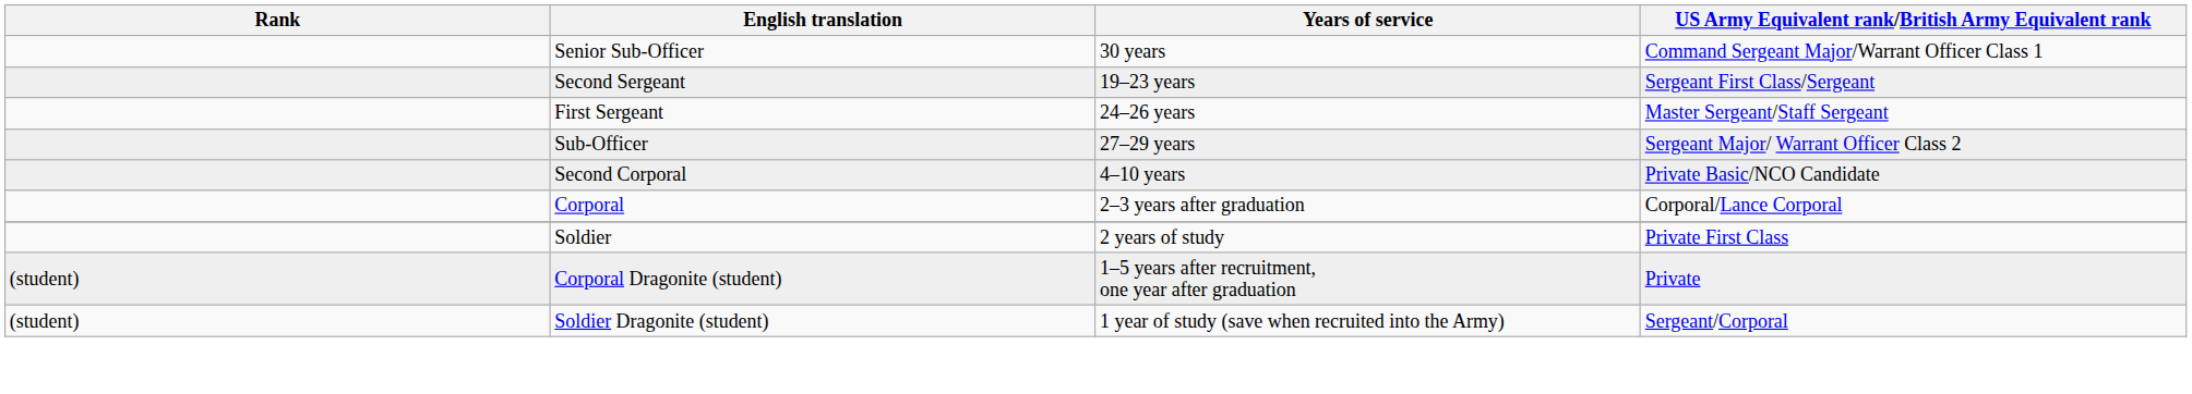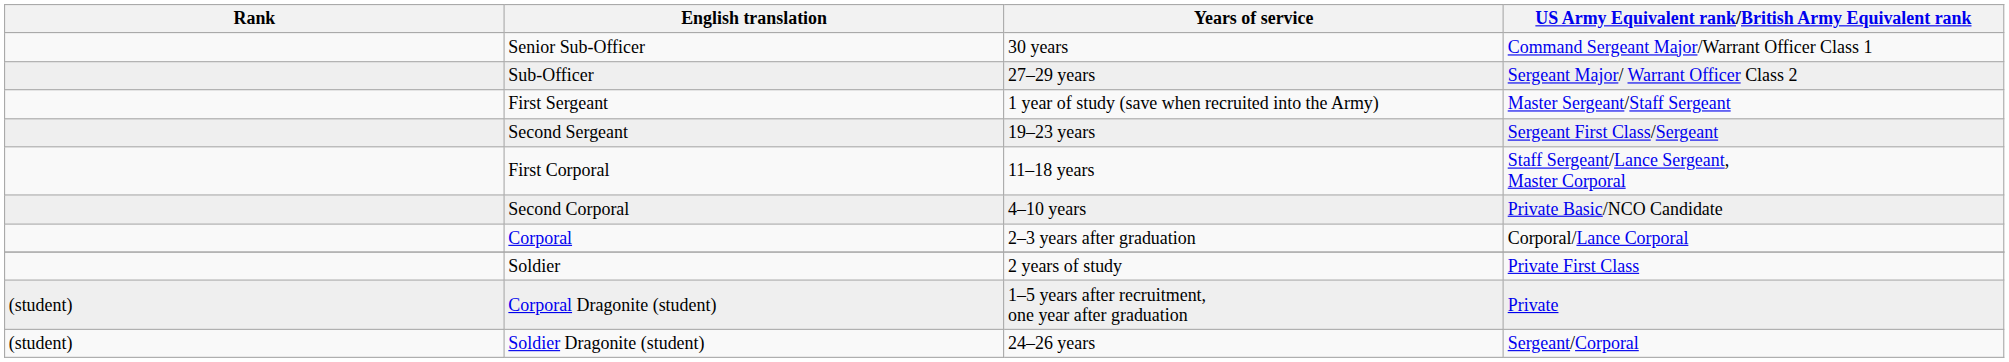 <table class="wikitable" width="90%">
 <tr>
 <th width="25%">Rank</th>
 <th width="25%">English translation</th>
 <th width="25%">Years of service</th>
 <th width="25%"><a href='#'>US Army Equivalent rank</a>/<a href='#'>British Army Equivalent rank</a></th>
 </tr>
 <tr>
 <td></td>
 <td>Senior Sub-Officer</td>
 <td>30 years</td>
 <td><a href='#'>Command Sergeant Major</a>/Warrant Officer Class 1</td>
 </tr>
 <tr style="background:#efefef;">
 <td></td>
+<td>Sub-Officer</td>
+<td>27–29 years</td>
+<td><a href='#'>Sergeant Major</a>/ <a href='#'>Warrant Officer</a> Class 2</td>
+</tr>
+<tr>
+<td></td>
+<td>First Sergeant</td>
+<td>1 year of study (save when recruited into the Army)</td>
+<td><a href='#'>Master Sergeant</a>/<a href='#'>Staff Sergeant</a></td>
+</tr>
+<tr style="background:#efefef;">
+<td></td>
 <td>Second Sergeant</td>
 <td>19–23 years</td>
 <td><a href='#'>Sergeant First Class</a>/<a href='#'>Sergeant</a></td>
 </tr>
 <tr>
 <td></td>
-<td>First Sergeant</td>
-<td>24–26 years</td>
-<td><a href='#'>Master Sergeant</a>/<a href='#'>Staff Sergeant</a></td>
-</tr>
-<tr style="background:#efefef;">
-<td></td>
-<td>Sub-Officer</td>
-<td>27–29 years</td>
-<td><a href='#'>Sergeant Major</a>/ <a href='#'>Warrant Officer</a> Class 2</td>
+<td>First Corporal</td>
+<td>11–18 years</td>
+<td><a href='#'>Staff Sergeant</a>/<a href='#'>Lance Sergeant</a>,<br> <a href='#'>Master Corporal</a></td>
 </tr>
 <tr style="background:#efefef;">
 <td></td>
 <td>Second Corporal</td>
 <td>4–10 years</td>
 <td><a href='#'>Private Basic</a>/NCO Candidate</td>
 </tr>
 <tr>
 <td></td>
 <td><a href='#'>Corporal</a></td>
 <td>2–3 years after graduation</td>
 <td>Corporal/<a href='#'>Lance Corporal</a></td>
 </tr>
 <tr style="background:#efefef;">
 </tr>
 <tr>
 <td></td>
 <td>Soldier</td>
 <td>2 years of study</td>
 <td><a href='#'>Private First Class</a></td>
 </tr>
 <tr style="background:#efefef;">
 <td> (student)</td>
 <td><a href='#'>Corporal</a> Dragonite (student)</td>
 <td>1–5 years after recruitment,<br> one year after graduation</td>
 <td><a href='#'>Private</a></td>
 </tr>
 <tr>
 <td> (student)</td>
 <td><a href='#'>Soldier</a> Dragonite (student)</td>
-<td>1 year of study (save when recruited into the Army)</td>
+<td>24–26 years</td>
 <td><a href='#'>Sergeant</a>/<a href='#'>Corporal</a></td>
 </tr>
 </table>
